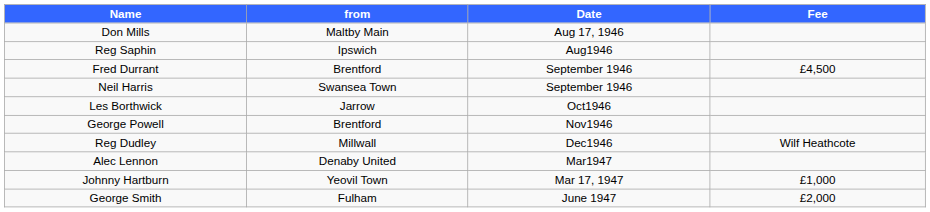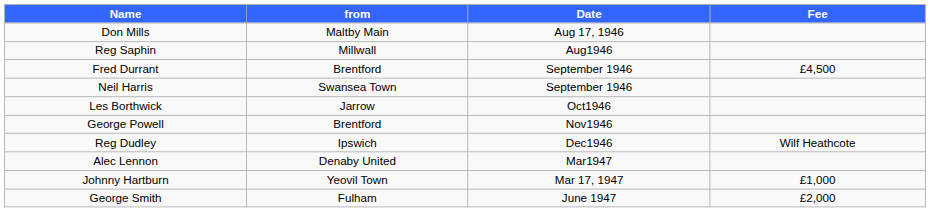 <table class="wikitable" style="text-align:center; font-size:90%; width:90%;">
 <tr>
 <th style="background:#3366ff; color:#FFFFFF; text-align:center;"><strong>Name</strong></th>
 <th style="background:#3366ff; color:#FFFFFF; text-align:center;">from</th>
 <th style="background:#3366ff; color:#FFFFFF; text-align:center;">Date</th>
 <th style="background:#3366ff; color:#FFFFFF; text-align:center;">Fee</th>
 </tr>
 <tr>
 <td>Don Mills</td>
 <td>Maltby Main</td>
 <td>Aug 17, 1946</td>
 <td></td>
 </tr>
 <tr>
 <td>Reg Saphin</td>
-<td>Ipswich</td>
+<td>Millwall</td>
 <td>Aug1946</td>
 <td></td>
 </tr>
 <tr>
 <td>Fred Durrant</td>
 <td>Brentford</td>
 <td>September 1946</td>
 <td>£4,500</td>
 </tr>
 <tr>
 <td>Neil Harris</td>
 <td>Swansea Town</td>
 <td>September 1946</td>
 <td></td>
 </tr>
 <tr>
 <td>Les Borthwick</td>
 <td>Jarrow</td>
 <td>Oct1946</td>
 <td></td>
 </tr>
 <tr>
 <td>George Powell</td>
 <td>Brentford</td>
 <td>Nov1946</td>
 <td></td>
 </tr>
 <tr>
 <td>Reg Dudley</td>
-<td>Millwall</td>
+<td>Ipswich</td>
 <td>Dec1946</td>
 <td>Wilf Heathcote</td>
 </tr>
 <tr>
 <td>Alec Lennon</td>
 <td>Denaby United</td>
 <td>Mar1947</td>
 <td></td>
 </tr>
 <tr>
 <td>Johnny Hartburn</td>
 <td>Yeovil Town</td>
 <td>Mar 17, 1947</td>
 <td>£1,000</td>
 </tr>
 <tr>
 <td>George Smith</td>
 <td>Fulham</td>
 <td>June 1947</td>
 <td>£2,000</td>
 </tr>
 </table>
